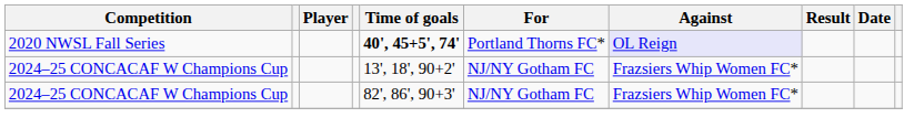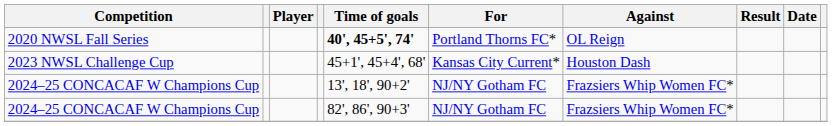 <table class="wikitable sortable plainrowheaders">
 <tr>
 <th scope="col">Competition</th>
 <th scope="col"></th>
 <th scope="col">Player</th>
 <th scope="col"></th>
 <th scope="col">Time of goals</th>
 <th scope="col">For</th>
 <th scope="col">Against</th>
 <th scope="col">Result</th>
 <th scope="col">Date</th>
 <th scope="col" class="unsortable"></th>
 </tr>
 <tr>
 <td><a href='#'>2020 NWSL Fall Series</a></td>
 <td></td>
 <td></td>
 <td></td>
 <td><strong>40', 45+5', 74'</strong></td>
 <td><a href='#'>Portland Thorns FC</a>*</td>
-<td style="background: lavender;"><a href='#'>OL Reign</a></td>
+<td><a href='#'>OL Reign</a></td>
+<td></td>
+<td></td>
+<td></td>
+</tr>
+<tr>
+<td><a href='#'>2023 NWSL Challenge Cup</a></td>
+<td></td>
+<td></td>
+<td></td>
+<td>45+1', 45+4', 68'</td>
+<td><a href='#'>Kansas City Current</a>*</td>
+<td><a href='#'>Houston Dash</a></td>
 <td></td>
 <td></td>
 <td></td>
 </tr>
 <tr>
 <td><a href='#'>2024–25 CONCACAF W Champions Cup</a></td>
 <td></td>
 <td></td>
 <td></td>
 <td>13', 18', 90+2'</td>
 <td><a href='#'>NJ/NY Gotham FC</a></td>
 <td><a href='#'>Frazsiers Whip Women FC</a>*</td>
 <td></td>
 <td></td>
 <td></td>
 </tr>
 <tr>
 <td><a href='#'>2024–25 CONCACAF W Champions Cup</a></td>
 <td></td>
 <td></td>
 <td></td>
 <td>82', 86', 90+3'</td>
 <td><a href='#'>NJ/NY Gotham FC</a></td>
 <td><a href='#'>Frazsiers Whip Women FC</a>*</td>
 <td></td>
 <td></td>
 <td></td>
 </tr>
 <tr>
 </tr>
 </table>
